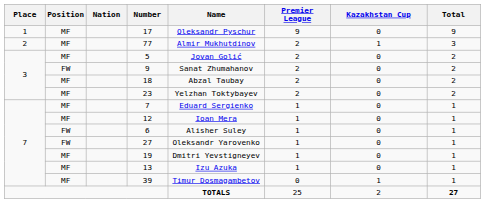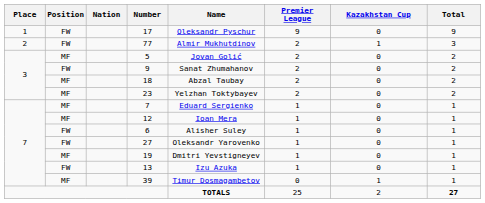 <table class="wikitable" style="font-size: 95%; text-align: center;">
 <tr>
 <th width=60>Place</th>
 <th width=60>Position</th>
 <th width=60>Nation</th>
 <th width=60>Number</th>
 <th width=150>Name</th>
 <th width=100><a href='#'>Premier League</a></th>
 <th width=150><a href='#'>Kazakhstan Cup</a></th>
 <th width=80><strong>Total</strong></th>
 </tr>
 <tr>
 <td>1</td>
-<td>MF</td>
+<td>FW</td>
 <td></td>
 <td>17</td>
 <td><a href='#'>Oleksandr Pyschur</a></td>
 <td>9</td>
 <td>0</td>
 <td>9</td>
 </tr>
 <tr>
 <td>2</td>
-<td>MF</td>
+<td>FW</td>
 <td></td>
 <td>77</td>
 <td><a href='#'>Almir Mukhutdinov</a></td>
 <td>2</td>
 <td>1</td>
 <td>3</td>
 </tr>
 <tr>
 <td rowspan="4">3</td>
 <td>MF</td>
 <td></td>
 <td>5</td>
 <td><a href='#'>Jovan Golić</a></td>
 <td>2</td>
 <td>0</td>
 <td>2</td>
 </tr>
 <tr>
 <td>FW</td>
 <td></td>
 <td>9</td>
 <td>Sanat Zhumahanov</td>
 <td>2</td>
 <td>0</td>
 <td>2</td>
 </tr>
 <tr>
 <td>MF</td>
 <td></td>
 <td>18</td>
 <td>Abzal Taubay</td>
 <td>2</td>
 <td>0</td>
 <td>2</td>
 </tr>
 <tr>
 <td>MF</td>
 <td></td>
 <td>23</td>
 <td>Yelzhan Toktybayev</td>
 <td>2</td>
 <td>0</td>
 <td>2</td>
 </tr>
 <tr>
 <td rowspan="7">7</td>
 <td>MF</td>
 <td></td>
 <td>7</td>
 <td><a href='#'>Eduard Sergienko</a></td>
 <td>1</td>
 <td>0</td>
 <td>1</td>
 </tr>
 <tr>
 <td>MF</td>
 <td></td>
 <td>12</td>
 <td><a href='#'>Ioan Mera</a></td>
 <td>1</td>
 <td>0</td>
 <td>1</td>
 </tr>
 <tr>
 <td>FW</td>
 <td></td>
 <td>6</td>
 <td>Alisher Suley</td>
 <td>1</td>
 <td>0</td>
 <td>1</td>
 </tr>
 <tr>
 <td>FW</td>
 <td></td>
 <td>27</td>
 <td>Oleksandr Yarovenko</td>
 <td>1</td>
 <td>0</td>
 <td>1</td>
 </tr>
 <tr>
 <td>MF</td>
 <td></td>
 <td>19</td>
 <td>Dmitri Yevstigneyev</td>
 <td>1</td>
 <td>0</td>
 <td>1</td>
 </tr>
 <tr>
-<td>MF</td>
+<td>FW</td>
 <td></td>
 <td>13</td>
 <td><a href='#'>Izu Azuka</a></td>
 <td>1</td>
 <td>0</td>
 <td>1</td>
 </tr>
 <tr>
 <td>MF</td>
 <td></td>
 <td>39</td>
 <td><a href='#'>Timur Dosmagambetov</a></td>
 <td>0</td>
 <td>1</td>
 <td>1</td>
 </tr>
 <tr>
 <td colspan="4"></td>
 <td><strong>TOTALS</strong></td>
 <td>25</td>
 <td>2</td>
 <td><strong>27</strong></td>
 </tr>
 </table>
